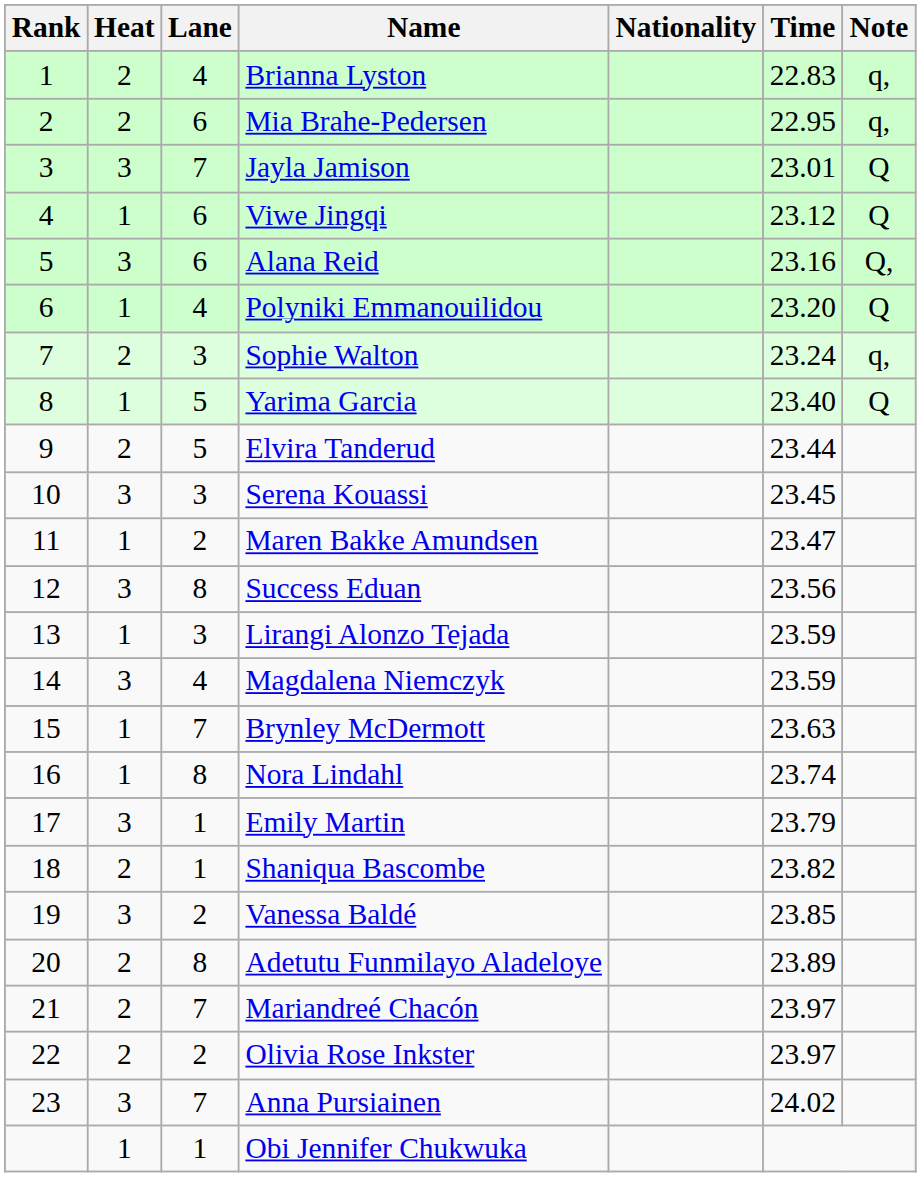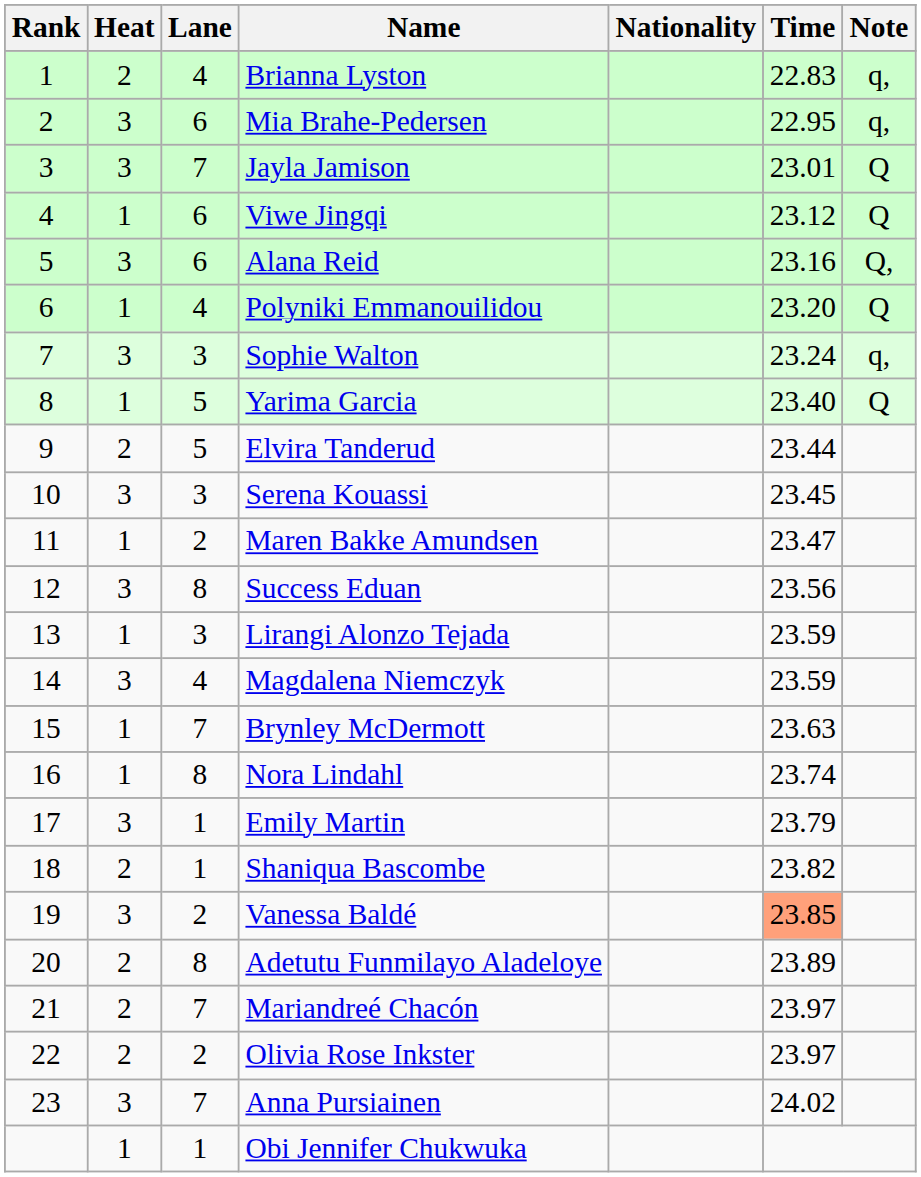 <table class="wikitable sortable" style="text-align:center">
 <tr>
 <th>Rank</th>
 <th>Heat</th>
 <th>Lane</th>
 <th>Name</th>
 <th>Nationality</th>
 <th>Time</th>
 <th>Note</th>
 </tr>
 <tr bgcolor=ccffcc>
 <td>1</td>
 <td>2</td>
 <td>4</td>
 <td align=left><a href='#'>Brianna Lyston</a></td>
 <td align=left></td>
 <td>22.83</td>
 <td>q, </td>
 </tr>
 <tr bgcolor=ccffcc>
 <td>2</td>
-<td>2</td>
+<td>3</td>
 <td>6</td>
 <td align=left><a href='#'>Mia Brahe-Pedersen</a></td>
 <td align=left></td>
 <td>22.95</td>
 <td>q, </td>
 </tr>
 <tr bgcolor=ccffcc>
 <td>3</td>
 <td>3</td>
 <td>7</td>
 <td align=left><a href='#'>Jayla Jamison</a></td>
 <td align=left></td>
 <td>23.01</td>
 <td>Q</td>
 </tr>
 <tr bgcolor=ccffcc>
 <td>4</td>
 <td>1</td>
 <td>6</td>
 <td align=left><a href='#'>Viwe Jingqi</a></td>
 <td align=left></td>
 <td>23.12</td>
 <td>Q</td>
 </tr>
 <tr bgcolor=ccffcc>
 <td>5</td>
 <td>3</td>
 <td>6</td>
 <td align=left><a href='#'>Alana Reid</a></td>
 <td align=left></td>
 <td>23.16</td>
 <td>Q, </td>
 </tr>
 <tr bgcolor=ccffcc>
 <td>6</td>
 <td>1</td>
 <td>4</td>
 <td align=left><a href='#'>Polyniki Emmanouilidou</a></td>
 <td align=left></td>
 <td>23.20</td>
 <td>Q</td>
 </tr>
 <tr bgcolor=ddffdd>
 <td>7</td>
-<td>2</td>
+<td>3</td>
 <td>3</td>
 <td align=left><a href='#'>Sophie Walton</a></td>
 <td align=left></td>
 <td>23.24</td>
 <td>q, </td>
 </tr>
 <tr bgcolor=ddffdd>
 <td>8</td>
 <td>1</td>
 <td>5</td>
 <td align=left><a href='#'>Yarima Garcia</a></td>
 <td align=left></td>
 <td>23.40</td>
 <td>Q</td>
 </tr>
 <tr>
 <td>9</td>
 <td>2</td>
 <td>5</td>
 <td align=left><a href='#'>Elvira Tanderud</a></td>
 <td align=left></td>
 <td>23.44</td>
 <td></td>
 </tr>
 <tr>
 <td>10</td>
 <td>3</td>
 <td>3</td>
 <td align=left><a href='#'>Serena Kouassi</a></td>
 <td align=left></td>
 <td>23.45</td>
 <td></td>
 </tr>
 <tr>
 <td>11</td>
 <td>1</td>
 <td>2</td>
 <td align=left><a href='#'>Maren Bakke Amundsen</a></td>
 <td align=left></td>
 <td>23.47</td>
 <td></td>
 </tr>
 <tr>
 <td>12</td>
 <td>3</td>
 <td>8</td>
 <td align=left><a href='#'>Success Eduan</a></td>
 <td align=left></td>
 <td>23.56</td>
 <td></td>
 </tr>
 <tr>
 <td>13</td>
 <td>1</td>
 <td>3</td>
 <td align=left><a href='#'>Lirangi Alonzo Tejada</a></td>
 <td align=left></td>
 <td>23.59 </td>
 <td></td>
 </tr>
 <tr>
 <td>14</td>
 <td>3</td>
 <td>4</td>
 <td align=left><a href='#'>Magdalena Niemczyk</a></td>
 <td align=left></td>
 <td>23.59 </td>
 <td></td>
 </tr>
 <tr>
 <td>15</td>
 <td>1</td>
 <td>7</td>
 <td align=left><a href='#'>Brynley McDermott</a></td>
 <td align=left></td>
 <td>23.63</td>
 <td></td>
 </tr>
 <tr>
 <td>16</td>
 <td>1</td>
 <td>8</td>
 <td align=left><a href='#'>Nora Lindahl</a></td>
 <td align=left></td>
 <td>23.74</td>
 <td></td>
 </tr>
 <tr>
 <td>17</td>
 <td>3</td>
 <td>1</td>
 <td align=left><a href='#'>Emily Martin</a></td>
 <td align=left></td>
 <td>23.79</td>
 <td></td>
 </tr>
 <tr>
 <td>18</td>
 <td>2</td>
 <td>1</td>
 <td align=left><a href='#'>Shaniqua Bascombe</a></td>
 <td align=left></td>
 <td>23.82</td>
 <td></td>
 </tr>
 <tr>
 <td>19</td>
 <td>3</td>
 <td>2</td>
 <td align=left><a href='#'>Vanessa Baldé</a></td>
 <td align=left></td>
-<td>23.85</td>
+<td style="background: lightsalmon;">23.85</td>
 <td></td>
 </tr>
 <tr>
 <td>20</td>
 <td>2</td>
 <td>8</td>
 <td align=left><a href='#'>Adetutu Funmilayo Aladeloye</a></td>
 <td align=left></td>
 <td>23.89</td>
 <td></td>
 </tr>
 <tr>
 <td>21</td>
 <td>2</td>
 <td>7</td>
 <td align=left><a href='#'>Mariandreé Chacón</a></td>
 <td align=left></td>
 <td>23.97 </td>
 <td></td>
 </tr>
 <tr>
 <td>22</td>
 <td>2</td>
 <td>2</td>
 <td align=left><a href='#'>Olivia Rose Inkster</a></td>
 <td align=left></td>
 <td>23.97 </td>
 <td></td>
 </tr>
 <tr>
 <td>23</td>
 <td>3</td>
 <td>7</td>
 <td align=left><a href='#'>Anna Pursiainen</a></td>
 <td align=left></td>
 <td>24.02</td>
 <td></td>
 </tr>
 <tr>
 <td></td>
 <td>1</td>
 <td>1</td>
 <td align=left><a href='#'>Obi Jennifer Chukwuka</a></td>
 <td align=left></td>
 <td colspan=2></td>
 </tr>
 </table>
